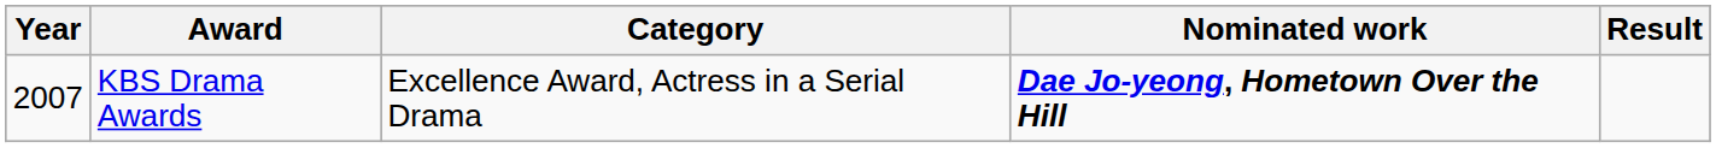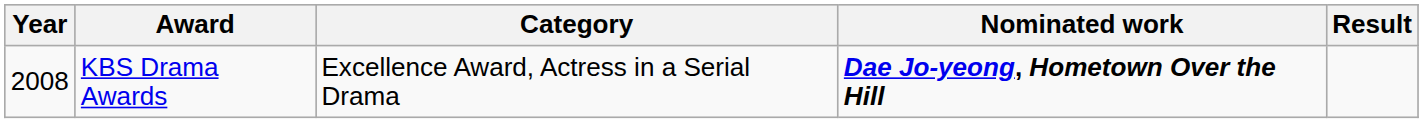 <table class="wikitable">
 <tr>
 <th width=10>Year</th>
 <th>Award</th>
 <th>Category</th>
 <th>Nominated work</th>
 <th>Result</th>
 </tr>
 <tr>
-<td>2007</td>
+<td>2008</td>
 <td><a href='#'>KBS Drama Awards</a></td>
 <td>Excellence Award, Actress in a Serial Drama</td>
 <td><strong><em><a href='#'>Dae Jo-yeong</a></em>, <em>Hometown Over the Hill</em></strong></td>
 <td></td>
 </tr>
 </table>
